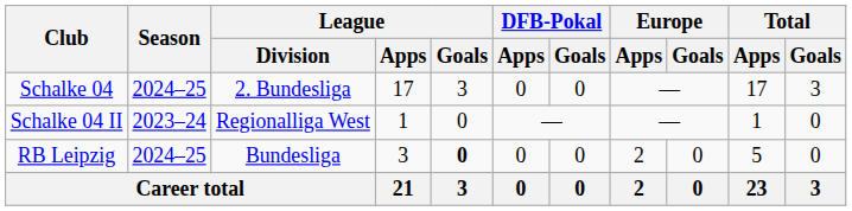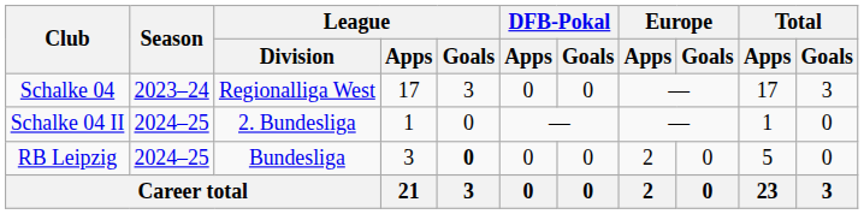 <table class=wikitable style=text-align:center>
 <tr>
 <th rowspan="2">Club</th>
 <th rowspan="2">Season</th>
 <th colspan="3">League</th>
 <th colspan="2"><a href='#'>DFB-Pokal</a></th>
 <th colspan="2">Europe</th>
 <th colspan="2">Total</th>
 </tr>
 <tr>
 <th>Division</th>
 <th>Apps</th>
 <th>Goals</th>
 <th>Apps</th>
 <th>Goals</th>
 <th>Apps</th>
 <th>Goals</th>
 <th>Apps</th>
 <th>Goals</th>
 </tr>
 <tr>
 <td><a href='#'>Schalke 04</a></td>
-<td><a href='#'>2024–25</a></td>
-<td><a href='#'>2. Bundesliga</a></td>
+<td><a href='#'>2023–24</a></td>
+<td><a href='#'>Regionalliga West</a></td>
 <td>17</td>
 <td>3</td>
 <td>0</td>
 <td>0</td>
 <td colspan="2">—</td>
 <td>17</td>
 <td>3</td>
 </tr>
 <tr>
 <td><a href='#'>Schalke 04 II</a></td>
-<td><a href='#'>2023–24</a></td>
-<td><a href='#'>Regionalliga West</a></td>
+<td><a href='#'>2024–25</a></td>
+<td><a href='#'>2. Bundesliga</a></td>
 <td>1</td>
 <td>0</td>
 <td colspan="2">—</td>
 <td colspan="2">—</td>
 <td>1</td>
 <td>0</td>
 </tr>
 <tr>
 <td><a href='#'>RB Leipzig</a></td>
 <td><a href='#'>2024–25</a></td>
 <td><a href='#'>Bundesliga</a></td>
 <td>3</td>
 <td><strong>0</strong></td>
 <td>0</td>
 <td>0</td>
 <td>2</td>
 <td>0</td>
 <td>5</td>
 <td>0</td>
 </tr>
 <tr>
 <th colspan=3>Career total</th>
 <th>21</th>
 <th>3</th>
 <th>0</th>
 <th>0</th>
 <th>2</th>
 <th>0</th>
 <th>23</th>
 <th>3</th>
 </tr>
 </table>
